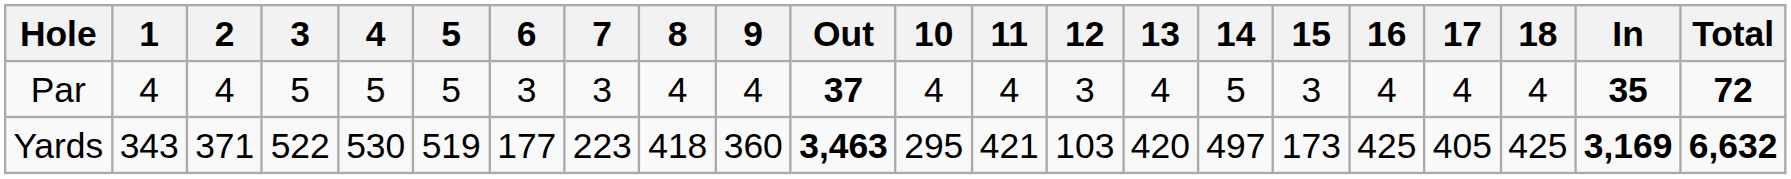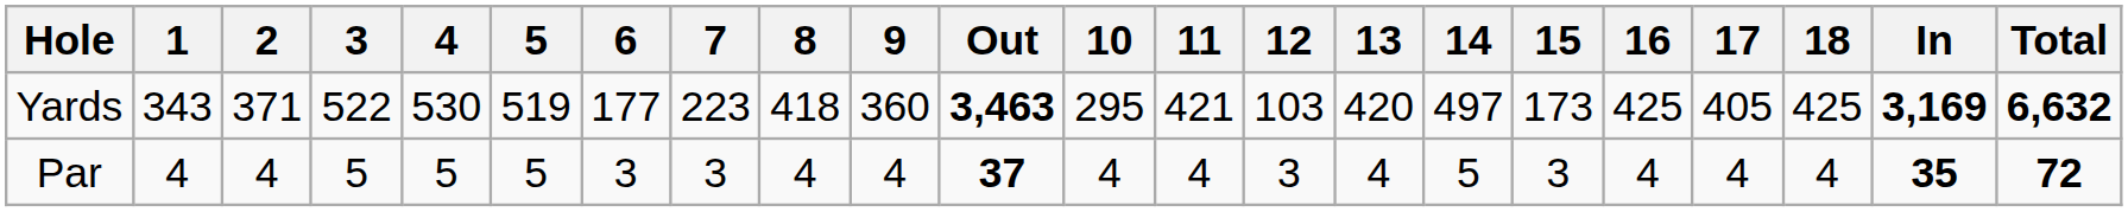 <table class="wikitable" style="text-align:center; font-size:95%">
 <tr>
 <th align="left">Hole</th>
 <th>1</th>
 <th>2</th>
 <th>3</th>
 <th>4</th>
 <th>5</th>
 <th>6</th>
 <th>7</th>
 <th>8</th>
 <th>9</th>
 <th>Out</th>
 <th>10</th>
 <th>11</th>
 <th>12</th>
 <th>13</th>
 <th>14</th>
 <th>15</th>
 <th>16</th>
 <th>17</th>
 <th>18</th>
 <th>In</th>
 <th>Total</th>
 </tr>
 <tr>
+<td align="center">Yards</td>
+<td>343</td>
+<td>371</td>
+<td>522</td>
+<td>530</td>
+<td>519</td>
+<td>177</td>
+<td>223</td>
+<td>418</td>
+<td>360</td>
+<td><strong>3,463</strong></td>
+<td>295</td>
+<td>421</td>
+<td>103</td>
+<td>420</td>
+<td>497</td>
+<td>173</td>
+<td>425</td>
+<td>405</td>
+<td>425</td>
+<td><strong>3,169</strong></td>
+<td><strong>6,632</strong></td>
+</tr>
+<tr>
 <td align="center">Par</td>
 <td>4</td>
 <td>4</td>
 <td>5</td>
 <td>5</td>
 <td>5</td>
 <td>3</td>
 <td>3</td>
 <td>4</td>
 <td>4</td>
 <td><strong>37</strong></td>
 <td>4</td>
 <td>4</td>
 <td>3</td>
 <td>4</td>
 <td>5</td>
 <td>3</td>
 <td>4</td>
 <td>4</td>
 <td>4</td>
 <td><strong>35</strong></td>
 <td><strong>72</strong></td>
 </tr>
-<tr>
-<td align="center">Yards</td>
-<td>343</td>
-<td>371</td>
-<td>522</td>
-<td>530</td>
-<td>519</td>
-<td>177</td>
-<td>223</td>
-<td>418</td>
-<td>360</td>
-<td><strong>3,463</strong></td>
-<td>295</td>
-<td>421</td>
-<td>103</td>
-<td>420</td>
-<td>497</td>
-<td>173</td>
-<td>425</td>
-<td>405</td>
-<td>425</td>
-<td><strong>3,169</strong></td>
-<td><strong>6,632</strong></td>
-</tr>
 </table>
